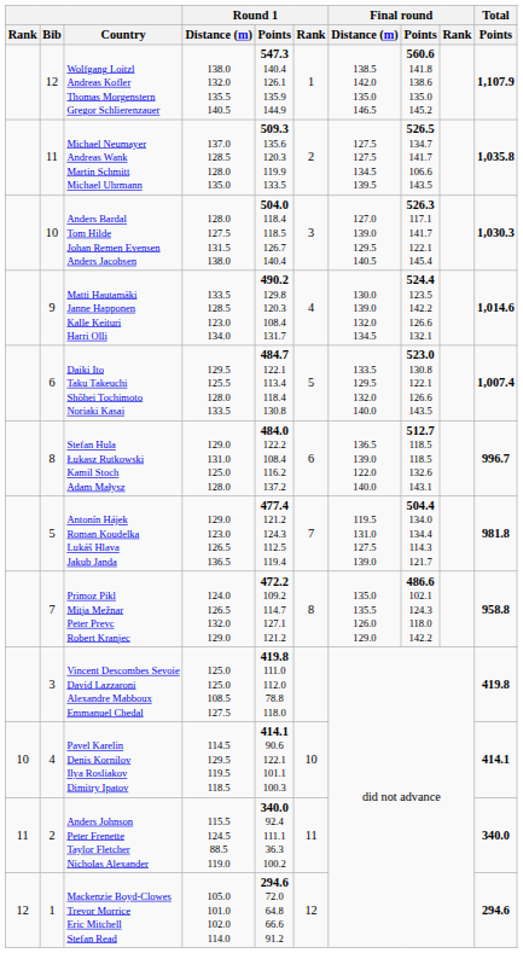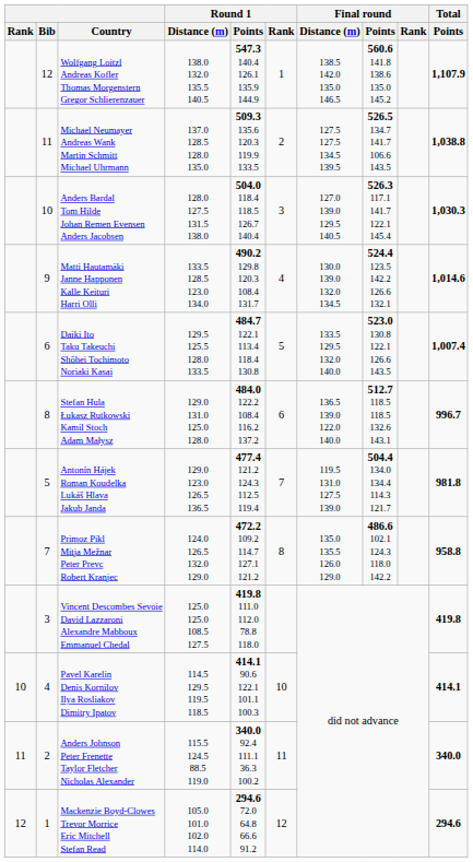 <table class="wikitable sortable" style="text-align:center">
 <tr>
 <th colspan=3></th>
 <th colspan=3>Round 1</th>
 <th colspan=3>Final round</th>
 <th>Total</th>
 </tr>
 <tr>
 <th>Rank</th>
 <th>Bib</th>
 <th>Country</th>
 <th>Distance (<a href='#'>m</a>)</th>
 <th>Points</th>
 <th>Rank</th>
 <th>Distance (<a href='#'>m</a>)</th>
 <th>Points</th>
 <th>Rank</th>
 <th>Points</th>
 </tr>
 <tr>
 <td></td>
 <td>12</td>
 <td align="left"><br><small><a href='#'>Wolfgang Loitzl</a><br><a href='#'>Andreas Kofler</a><br><a href='#'>Thomas Morgenstern</a><br><a href='#'>Gregor Schlierenzauer</a></small></td>
 <td><small><br>138.0<br> 132.0<br>135.5 <br>140.5</small></td>
 <td><strong>547.3</strong> <br><small>140.4 <br>126.1<br>135.9 <br>144.9</small></td>
 <td>1</td>
 <td><small><br>138.5<br>142.0<br>135.0<br>146.5</small></td>
 <td><strong>560.6</strong> <br><small>141.8 <br>138.6<br>135.0<br>145.2 </small></td>
 <td></td>
 <td><strong>1,107.9</strong></td>
 </tr>
 <tr>
 <td></td>
 <td>11</td>
 <td align="left"><br><small><a href='#'>Michael Neumayer</a><br><a href='#'>Andreas Wank</a><br><a href='#'>Martin Schmitt</a><br><a href='#'>Michael Uhrmann</a></small></td>
 <td><br><small>137.0<br>128.5<br>128.0<br> 135.0</small></td>
 <td><strong> 509.3</strong> <br><small>135.6<br>120.3<br>119.9 <br>133.5</small></td>
 <td>2</td>
 <td><br><small>127.5<br>127.5<br>134.5<br>139.5</small></td>
 <td><strong>526.5</strong> <br><small>134.7<br>141.7<br>106.6<br>143.5</small></td>
 <td></td>
-<td><strong>1,035.8</strong></td>
+<td><strong>1,038.8</strong></td>
 </tr>
 <tr>
 <td></td>
 <td>10</td>
 <td align="left"><br><small><a href='#'>Anders Bardal</a><br><a href='#'>Tom Hilde</a><br><a href='#'>Johan Remen Evensen</a><br><a href='#'>Anders Jacobsen</a></small></td>
 <td><br><small>128.0<br>127.5<br>131.5<br>138.0</small></td>
 <td><strong>504.0</strong> <br><small>118.4 <br>118.5 <br>126.7<br>140.4</small></td>
 <td>3</td>
 <td><br><small>127.0<br>139.0<br>129.5<br>140.5</small></td>
 <td><strong> 526.3</strong> <br><small>117.1<br>141.7<br>122.1<br>145.4</small></td>
 <td></td>
 <td><strong>1,030.3</strong></td>
 </tr>
 <tr>
 <td></td>
 <td>9</td>
 <td align="left"><br><small><a href='#'>Matti Hautamäki</a><br><a href='#'>Janne Happonen</a><br><a href='#'>Kalle Keituri</a><br><a href='#'>Harri Olli</a></small></td>
 <td><br><small>133.5<br>128.5<br>123.0<br>134.0</small></td>
 <td><strong> 490.2</strong> <br><small>129.8 <br>120.3 <br>108.4 <br>131.7</small></td>
 <td>4</td>
 <td><br><small>130.0<br>139.0<br>132.0<br>134.5</small></td>
 <td><strong>524.4</strong> <br><small>123.5<br>142.2<br>126.6<br>132.1</small></td>
 <td></td>
 <td><strong>1,014.6</strong></td>
 </tr>
 <tr>
 <td></td>
 <td>6</td>
 <td align="left"><br><small><a href='#'>Daiki Ito</a><br><a href='#'>Taku Takeuchi</a><br><a href='#'>Shōhei Tochimoto</a><br><a href='#'>Noriaki Kasai</a></small></td>
 <td><br><small>129.5<br>125.5<br>128.0<br>133.5</small></td>
 <td><strong>484.7</strong> <br><small>122.1<br>113.4<br>118.4<br>130.8</small></td>
 <td>5</td>
 <td><br><small>133.5<br>129.5<br>132.0<br>140.0</small></td>
 <td><strong>523.0</strong> <br><small>130.8<br>122.1<br>126.6<br>143.5</small></td>
 <td></td>
 <td><strong>1,007.4</strong></td>
 </tr>
 <tr>
 <td></td>
 <td>8</td>
 <td align="left"><br><small><a href='#'>Stefan Hula</a><br><a href='#'>Łukasz Rutkowski</a><br><a href='#'>Kamil Stoch</a><br><a href='#'>Adam Małysz</a></small></td>
 <td><br><small>129.0<br>131.0<br>125.0<br>128.0</small></td>
 <td><strong>484.0</strong> <br><small>122.2<br>108.4<br>116.2<br>137.2</small></td>
 <td>6</td>
 <td><br><small>136.5<br>139.0<br>122.0<br>140.0</small></td>
 <td><strong>512.7</strong> <br><small>118.5<br>118.5<br>132.6<br>143.1</small></td>
 <td></td>
 <td><strong>996.7</strong></td>
 </tr>
 <tr>
 <td></td>
 <td>5</td>
 <td align="left"><br><small><a href='#'>Antonín Hájek</a><br><a href='#'>Roman Koudelka</a><br><a href='#'>Lukáš Hlava</a><br><a href='#'>Jakub Janda</a></small></td>
 <td><br><small>129.0<br>123.0<br>126.5<br>136.5</small></td>
 <td><strong>477.4</strong> <br><small>121.2<br>124.3<br>112.5<br>119.4</small></td>
 <td>7</td>
 <td><br><small>119.5<br>131.0<br>127.5<br>139.0</small></td>
 <td><strong>504.4</strong> <br><small>134.0<br>134.4<br>114.3<br>121.7</small></td>
 <td></td>
 <td><strong>981.8 </strong></td>
 </tr>
 <tr>
 <td></td>
 <td>7</td>
 <td align="left"><br><small><a href='#'>Primoz Pikl</a><br><a href='#'>Mitja Mežnar</a><br><a href='#'>Peter Prevc</a><br><a href='#'>Robert Kranjec</a></small></td>
 <td><br><small>124.0<br>126.5<br>132.0<br>129.0</small></td>
 <td><strong>472.2</strong> <br><small>109.2<br>114.7<br>127.1<br> 121.2</small></td>
 <td>8</td>
 <td><br><small>135.0<br>135.5<br>126.0<br>129.0</small></td>
 <td><strong>486.6</strong> <br><small>102.1<br>124.3<br>118.0<br>142.2</small></td>
 <td></td>
 <td><strong>958.8</strong></td>
 </tr>
 <tr>
 <td></td>
 <td>3</td>
 <td align="left"><br><small><a href='#'>Vincent Descombes Sevoie</a><br><a href='#'>David Lazzaroni</a><br><a href='#'>Alexandre Mabboux</a><br><a href='#'>Emmanuel Chedal</a></small></td>
 <td><br><small>125.0<br>125.0<br>108.5<br>127.5</small></td>
 <td><strong>419.8</strong> <br><small>111.0<br>112.0<br>78.8<br>118.0</small></td>
 <td></td>
 <td rowspan=4 colspan=3>did not advance</td>
 <td><strong>419.8</strong></td>
 </tr>
 <tr>
 <td>10</td>
 <td>4</td>
 <td align="left"><br><small><a href='#'>Pavel Karelin</a><br><a href='#'>Denis Kornilov</a><br><a href='#'>Ilya Rosliakov</a><br><a href='#'>Dimitry Ipatov</a></small></td>
 <td><br><small>114.5<br>129.5<br> 	119.5<br>118.5</small></td>
 <td><strong>414.1</strong> <br><small>90.6<br>122.1<br>101.1<br>100.3</small></td>
 <td>10</td>
 <td><strong>414.1</strong></td>
 </tr>
 <tr>
 <td>11</td>
 <td>2</td>
 <td align="left"><br><small><a href='#'>Anders Johnson</a><br><a href='#'>Peter Frenette</a><br><a href='#'>Taylor Fletcher</a><br><a href='#'>Nicholas Alexander</a></small></td>
 <td><br><small>115.5<br>124.5<br>88.5<br>119.0</small></td>
 <td><strong>340.0</strong> <br><small>92.4<br>111.1 <br>36.3 <br>100.2</small></td>
 <td>11</td>
 <td><strong>340.0</strong></td>
 </tr>
 <tr>
 <td>12</td>
 <td>1</td>
 <td align="left"><br><small><a href='#'>Mackenzie Boyd-Clowes</a><br><a href='#'>Trevor Morrice</a><br><a href='#'>Eric Mitchell</a><br><a href='#'>Stefan Read</a></small></td>
 <td><br><small>105.0<br>101.0<br>102.0<br>114.0</small></td>
 <td><strong>294.6</strong> <br><small>72.0<br>64.8<br>66.6<br>91.2</small></td>
 <td>12</td>
 <td><strong>294.6</strong></td>
 </tr>
 </table>
